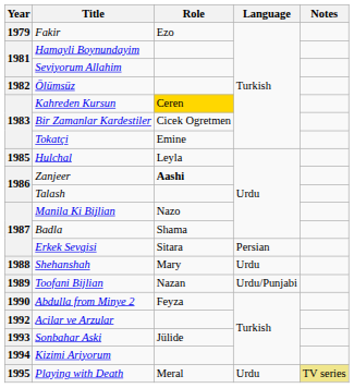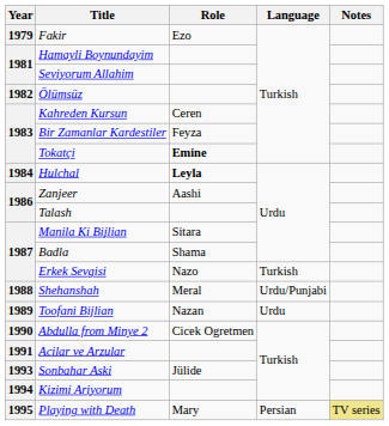 <table class="wikitable plainrowheaders sortable">
 <tr>
 <th scope="col">Year</th>
 <th scope="col">Title</th>
 <th scope="col">Role</th>
 <th scope="col">Language</th>
 <th scope="col" class="unsortable">Notes</th>
 </tr>
 <tr>
 <th scope="row">1979</th>
 <td><em>Fakir</em></td>
 <td>Ezo</td>
 <td rowspan=7>Turkish</td>
 <td></td>
 </tr>
 <tr>
 <th rowspan="2" scope="row">1981</th>
 <td><em><a href='#'>Hamayli Boynundayim</a></em></td>
 <td></td>
 <td></td>
 </tr>
 <tr>
 <td><em><a href='#'>Seviyorum Allahim</a></em></td>
 <td></td>
 <td></td>
 </tr>
 <tr>
 <th scope="row">1982</th>
 <td><em><a href='#'>Ölümsüz</a></em></td>
 <td></td>
 <td></td>
 </tr>
 <tr>
 <th rowspan="3" scope="row">1983</th>
 <td><em><a href='#'>Kahreden Kursun</a></em></td>
-<td style="background: gold;">Ceren</td>
+<td>Ceren</td>
 <td></td>
 </tr>
 <tr>
 <td><em><a href='#'>Bir Zamanlar Kardestiler</a></em></td>
-<td>Cicek Ogretmen</td>
+<td>Feyza</td>
 <td></td>
 </tr>
 <tr>
 <td><em><a href='#'>Tokatçi</a></em></td>
-<td>Emine</td>
+<td><strong>Emine</strong></td>
 <td></td>
 </tr>
 <tr>
-<th scope="row">1985</th>
+<th scope="row">1984</th>
 <td><em><a href='#'>Hulchal</a></em></td>
-<td>Leyla</td>
+<td><strong>Leyla</strong></td>
 <td rowspan=5>Urdu</td>
 <td></td>
 </tr>
 <tr>
 <th rowspan="2" scope="row">1986</th>
 <td><em>Zanjeer</em></td>
-<td><strong>Aashi</strong></td>
+<td>Aashi</td>
 <td></td>
 </tr>
 <tr>
 <td><em>Talash</em></td>
 <td></td>
 <td></td>
 </tr>
 <tr>
 <th rowspan="3" scope="row">1987</th>
 <td><em><a href='#'>Manila Ki Bijlian</a></em></td>
-<td>Nazo</td>
+<td>Sitara</td>
 <td></td>
 </tr>
 <tr>
 <td><em>Badla</em></td>
 <td>Shama</td>
 <td></td>
 </tr>
 <tr>
 <td><em><a href='#'>Erkek Sevgisi</a></em></td>
-<td>Sitara</td>
-<td>Persian</td>
+<td>Nazo</td>
+<td>Turkish</td>
 <td></td>
 </tr>
 <tr>
 <th scope="row">1988</th>
 <td><em><a href='#'>Shehanshah</a></em></td>
-<td>Mary</td>
-<td>Urdu</td>
+<td>Meral</td>
+<td>Urdu/Punjabi</td>
 <td></td>
 </tr>
 <tr>
 <th scope="row">1989</th>
 <td><em><a href='#'>Toofani Bijlian</a></em></td>
 <td>Nazan</td>
-<td>Urdu/Punjabi</td>
+<td>Urdu</td>
 <td></td>
 </tr>
 <tr>
 <th scope="row">1990</th>
 <td><em><a href='#'>Abdulla from Minye 2</a></em></td>
-<td>Feyza</td>
+<td>Cicek Ogretmen</td>
 <td rowspan=4>Turkish</td>
 <td></td>
 </tr>
 <tr>
-<th scope="row">1992</th>
+<th scope="row">1991</th>
 <td><em><a href='#'>Acilar ve Arzular</a></em></td>
 <td></td>
 <td></td>
 </tr>
 <tr>
 <th scope="row">1993</th>
 <td><em><a href='#'>Sonbahar Aski</a></em></td>
 <td>Jülide</td>
 <td></td>
 </tr>
 <tr>
 <th scope="row">1994</th>
 <td><em><a href='#'>Kizimi Ariyorum</a></em></td>
 <td></td>
 <td></td>
 </tr>
 <tr>
 <th scope="row">1995</th>
 <td><em><a href='#'>Playing with Death </a></em></td>
-<td>Meral</td>
-<td>Urdu</td>
+<td>Mary</td>
+<td>Persian</td>
 <td style="background: khaki;">TV series</td>
 </tr>
 </table>
